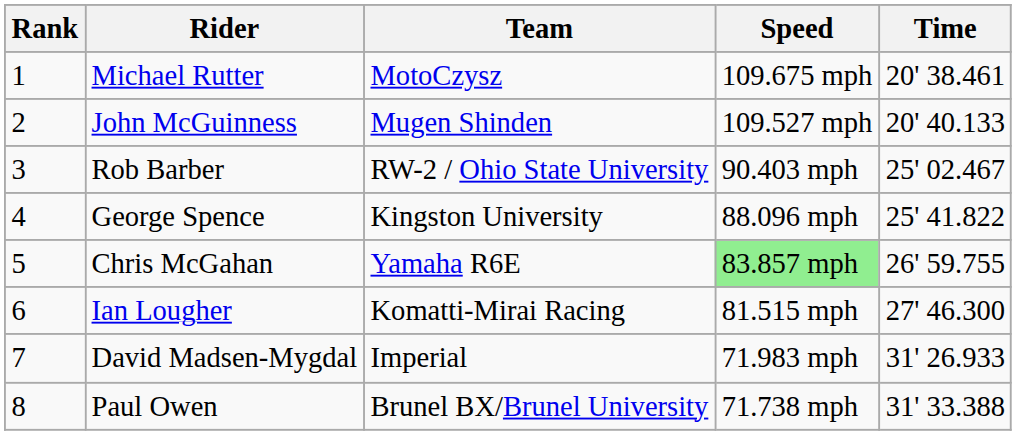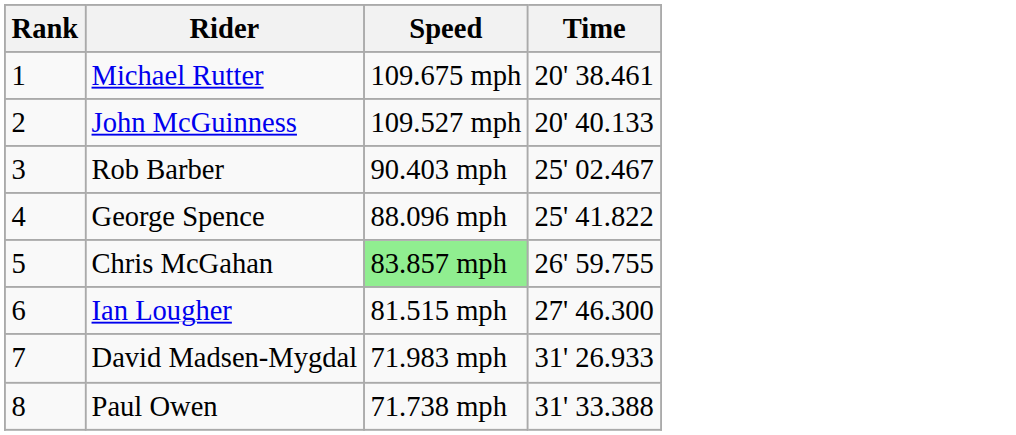 <table class="wikitable" style="font-size: 95%;">
 <tr style="background:#efefef;">
 <th>Rank</th>
 <th>Rider</th>
-<th>Team</th>
 <th>Speed</th>
 <th>Time</th>
 </tr>
 <tr>
 <td>1</td>
 <td> <a href='#'>Michael Rutter</a></td>
-<td><a href='#'>MotoCzysz</a></td>
 <td>109.675 mph</td>
 <td>20' 38.461</td>
 </tr>
 <tr>
 <td>2</td>
 <td> <a href='#'>John McGuinness</a></td>
-<td><a href='#'>Mugen Shinden</a></td>
 <td>109.527 mph</td>
 <td>20' 40.133</td>
 </tr>
 <tr>
 <td>3</td>
 <td> Rob Barber</td>
-<td>RW-2 / <a href='#'>Ohio State University</a></td>
 <td>90.403 mph</td>
 <td>25' 02.467</td>
 </tr>
 <tr>
 <td>4</td>
 <td> George Spence</td>
-<td>Kingston University</td>
 <td>88.096 mph</td>
 <td>25' 41.822</td>
 </tr>
 <tr>
 <td>5</td>
 <td> Chris McGahan</td>
-<td><a href='#'>Yamaha</a> R6E</td>
 <td style="background: lightgreen;">83.857 mph</td>
 <td>26' 59.755</td>
 </tr>
 <tr>
 <td>6</td>
 <td> <a href='#'>Ian Lougher</a></td>
-<td>Komatti-Mirai Racing</td>
 <td>81.515 mph</td>
 <td>27' 46.300</td>
 </tr>
 <tr>
 <td>7</td>
 <td> David Madsen-Mygdal</td>
-<td>Imperial</td>
 <td>71.983 mph</td>
 <td>31' 26.933</td>
 </tr>
 <tr>
 <td>8</td>
 <td> Paul Owen</td>
-<td>Brunel BX/<a href='#'>Brunel University</a></td>
 <td>71.738 mph</td>
 <td>31' 33.388</td>
 </tr>
 </table>
